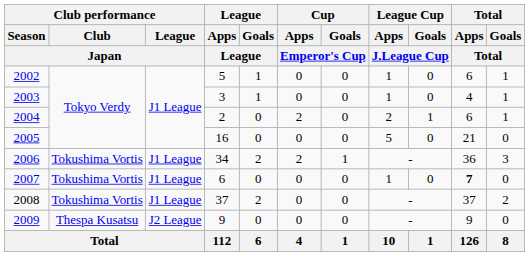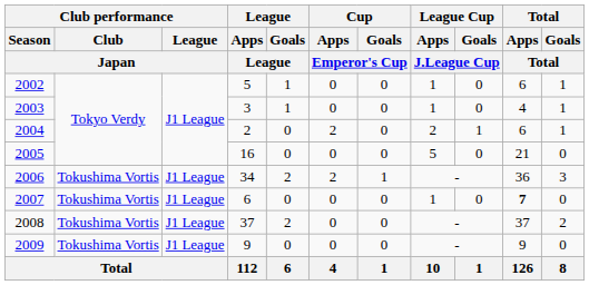 <table class="wikitable" style="text-align:center;">
 <tr>
 <th colspan=3>Club performance</th>
 <th colspan=2>League</th>
 <th colspan=2>Cup</th>
 <th colspan=2>League Cup</th>
 <th colspan=2>Total</th>
 </tr>
 <tr>
 <th>Season</th>
 <th>Club</th>
 <th>League</th>
 <th>Apps</th>
 <th>Goals</th>
 <th>Apps</th>
 <th>Goals</th>
 <th>Apps</th>
 <th>Goals</th>
 <th>Apps</th>
 <th>Goals</th>
 </tr>
 <tr>
 <th colspan=3>Japan</th>
 <th colspan=2>League</th>
 <th colspan=2><a href='#'>Emperor's Cup</a></th>
 <th colspan=2><a href='#'>J.League Cup</a></th>
 <th colspan=2>Total</th>
 </tr>
 <tr>
 <td><a href='#'>2002</a></td>
 <td rowspan="4"><a href='#'>Tokyo Verdy</a></td>
 <td rowspan="4"><a href='#'>J1 League</a></td>
 <td>5</td>
 <td>1</td>
 <td>0</td>
 <td>0</td>
 <td>1</td>
 <td>0</td>
 <td>6</td>
 <td>1</td>
 </tr>
 <tr>
 <td><a href='#'>2003</a></td>
 <td>3</td>
 <td>1</td>
 <td>0</td>
 <td>0</td>
 <td>1</td>
 <td>0</td>
 <td>4</td>
 <td>1</td>
 </tr>
 <tr>
 <td><a href='#'>2004</a></td>
 <td>2</td>
 <td>0</td>
 <td>2</td>
 <td>0</td>
 <td>2</td>
 <td>1</td>
 <td>6</td>
 <td>1</td>
 </tr>
 <tr>
 <td><a href='#'>2005</a></td>
 <td>16</td>
 <td>0</td>
 <td>0</td>
 <td>0</td>
 <td>5</td>
 <td>0</td>
 <td>21</td>
 <td>0</td>
 </tr>
 <tr>
 <td><a href='#'>2006</a></td>
 <td><a href='#'>Tokushima Vortis</a></td>
 <td><a href='#'>J1 League</a></td>
 <td>34</td>
 <td>2</td>
 <td>2</td>
 <td>1</td>
 <td colspan="2">-</td>
 <td>36</td>
 <td>3</td>
 </tr>
 <tr>
 <td><a href='#'>2007</a></td>
 <td><a href='#'>Tokushima Vortis</a></td>
 <td><a href='#'>J1 League</a></td>
 <td>6</td>
 <td>0</td>
 <td>0</td>
 <td>0</td>
 <td>1</td>
 <td>0</td>
 <td><strong>7</strong></td>
 <td>0</td>
 </tr>
 <tr>
 <td>2008</td>
 <td><a href='#'>Tokushima Vortis</a></td>
 <td><a href='#'>J1 League</a></td>
 <td>37</td>
 <td>2</td>
 <td>0</td>
 <td>0</td>
 <td colspan="2">-</td>
 <td>37</td>
 <td>2</td>
 </tr>
 <tr>
 <td><a href='#'>2009</a></td>
-<td><a href='#'>Thespa Kusatsu</a></td>
-<td><a href='#'>J2 League</a></td>
+<td><a href='#'>Tokushima Vortis</a></td>
+<td><a href='#'>J1 League</a></td>
 <td>9</td>
 <td>0</td>
 <td>0</td>
 <td>0</td>
 <td colspan="2">-</td>
 <td>9</td>
 <td>0</td>
 </tr>
 <tr>
 <th colspan=3>Total</th>
 <th>112</th>
 <th>6</th>
 <th>4</th>
 <th>1</th>
 <th>10</th>
 <th>1</th>
 <th>126</th>
 <th>8</th>
 </tr>
 </table>
